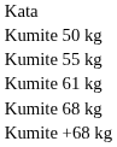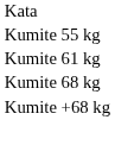 <table>
 <tr>
 <td>Kata</td>
-<td></td>
-<td></td>
-<td></td>
-</tr>
-<tr>
-<td>Kumite 50 kg</td>
 <td></td>
 <td></td>
 <td></td>
 </tr>
 <tr>
 <td>Kumite 55 kg</td>
 <td></td>
 <td></td>
 <td></td>
 </tr>
 <tr>
 <td>Kumite 61 kg</td>
 <td></td>
 <td></td>
 <td></td>
 </tr>
 <tr>
 <td>Kumite 68 kg</td>
 <td></td>
 <td></td>
 <td></td>
 </tr>
 <tr>
 <td>Kumite +68 kg</td>
 <td></td>
 <td></td>
 <td></td>
 </tr>
 </table>
